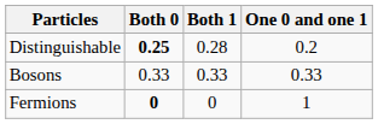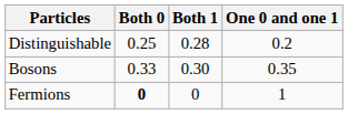 <table class="wikitable" style="margin:auto">
 <tr>
 <th>Particles</th>
 <th>Both 0</th>
 <th>Both 1</th>
 <th>One 0 and one 1</th>
 </tr>
 <tr>
 <td>Distinguishable</td>
-<td align=center><strong>0.25</strong></td>
+<td align=center>0.25</td>
 <td align=center>0.28</td>
 <td align=center>0.2</td>
 </tr>
 <tr>
 <td>Bosons</td>
 <td align=center>0.33</td>
-<td align=center>0.33</td>
-<td align=center>0.33</td>
+<td align=center>0.30</td>
+<td align=center>0.35</td>
 </tr>
 <tr>
 <td>Fermions</td>
 <td align=center><strong>0</strong></td>
 <td align=center>0</td>
 <td align=center>1</td>
 </tr>
 </table>
